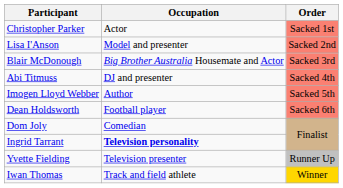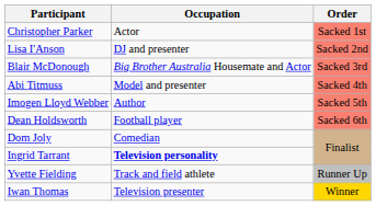 <table class="wikitable">
 <tr>
 <th>Participant</th>
 <th>Occupation</th>
 <th>Order</th>
 </tr>
 <tr>
 <td><a href='#'>Christopher Parker</a></td>
 <td>Actor</td>
 <td bgcolor="#FA8072" align="center">Sacked 1st</td>
 </tr>
 <tr>
 <td><a href='#'>Lisa I'Anson</a></td>
-<td><a href='#'>Model</a> and presenter</td>
+<td><a href='#'>DJ</a> and presenter</td>
 <td bgcolor="#FA8072" align="center">Sacked 2nd</td>
 </tr>
 <tr>
 <td><a href='#'>Blair McDonough</a></td>
 <td><em><a href='#'>Big Brother Australia</a></em> Housemate and <a href='#'>Actor</a></td>
 <td bgcolor="#FA8072" align="center">Sacked 3rd</td>
 </tr>
 <tr>
 <td><a href='#'>Abi Titmuss</a></td>
-<td><a href='#'>DJ</a> and presenter</td>
+<td><a href='#'>Model</a> and presenter</td>
 <td bgcolor="#FA8072" align="center">Sacked 4th</td>
 </tr>
 <tr>
 <td><a href='#'>Imogen Lloyd Webber</a></td>
 <td><a href='#'>Author</a></td>
 <td bgcolor="#FA8072" align="center">Sacked 5th</td>
 </tr>
 <tr>
 <td><a href='#'>Dean Holdsworth</a></td>
 <td><a href='#'>Football player</a></td>
 <td bgcolor="#FA8072" align="center">Sacked 6th</td>
 </tr>
 <tr>
 <td><a href='#'>Dom Joly</a></td>
 <td><a href='#'>Comedian</a></td>
 <td bgcolor="tan" align="center" rowspan="2">Finalist</td>
 </tr>
 <tr>
 <td><a href='#'>Ingrid Tarrant</a></td>
 <td><strong><a href='#'>Television personality</a></strong></td>
 </tr>
 <tr>
 <td><a href='#'>Yvette Fielding</a></td>
-<td><a href='#'>Television presenter</a></td>
+<td><a href='#'>Track and field</a> athlete</td>
 <td bgcolor="silver" align="center">Runner Up</td>
 </tr>
 <tr>
 <td><a href='#'>Iwan Thomas</a></td>
-<td><a href='#'>Track and field</a> athlete</td>
+<td><a href='#'>Television presenter</a></td>
 <td bgcolor="gold" align="center">Winner</td>
 </tr>
 </table>
